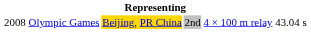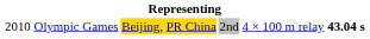 <table>
 <tr>
 <th colspan="6">Representing </th>
 </tr>
 <tr>
-<td>2008</td>
+<td>2010</td>
 <td><a href='#'>Olympic Games</a></td>
 <td style="background: gold;"><a href='#'>Beijing</a>, <a href='#'>PR China</a></td>
 <td bgcolor="silver">2nd</td>
 <td><a href='#'>4 × 100 m relay</a></td>
-<td>43.04 s</td>
+<td><strong>43.04 s</strong></td>
 </tr>
 </table>
